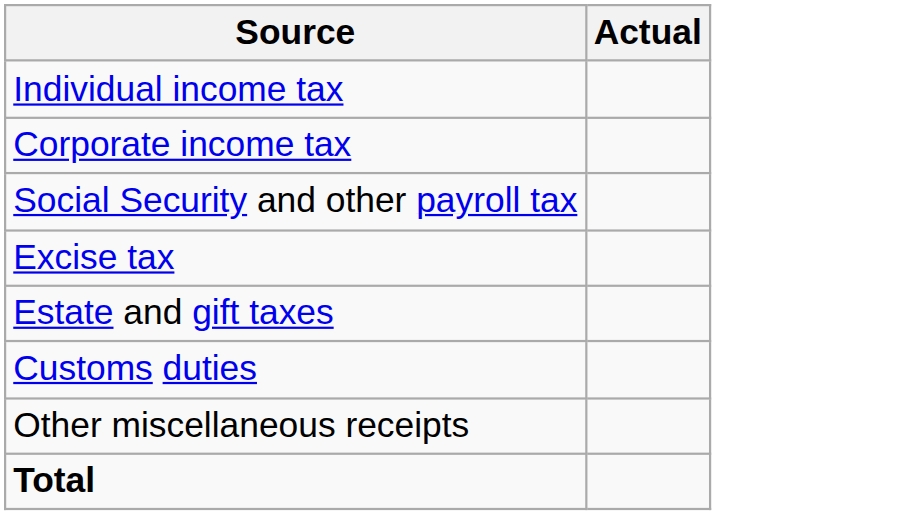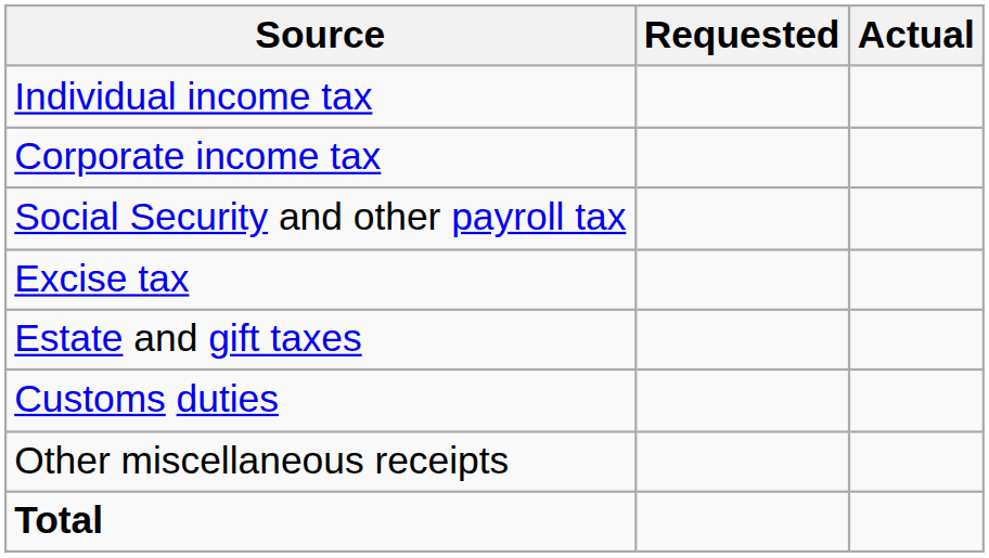 <table class="wikitable sortable">
 <tr>
 <th>Source</th>
+<th>Requested<br></th>
 <th>Actual<br></th>
 </tr>
 <tr>
 <td><a href='#'>Individual income tax</a></td>
 <td style="text-align:right"></td>
+<td style="text-align:right"></td>
 </tr>
 <tr>
 <td><a href='#'>Corporate income tax</a></td>
+<td style="text-align:right"></td>
 <td style="text-align:right"></td>
 </tr>
 <tr>
 <td><a href='#'>Social Security</a> and other <a href='#'>payroll tax</a></td>
 <td style="text-align:right"></td>
+<td style="text-align:right"></td>
 </tr>
 <tr>
 <td><a href='#'>Excise tax</a></td>
+<td style="text-align:right"></td>
 <td style="text-align:right"></td>
 </tr>
 <tr>
 <td><a href='#'>Estate</a> and <a href='#'>gift taxes</a></td>
 <td style="text-align:right"></td>
+<td style="text-align:right"></td>
 </tr>
 <tr>
 <td><a href='#'>Customs</a> <a href='#'>duties</a></td>
+<td style="text-align:right"></td>
 <td style="text-align:right"></td>
 </tr>
 <tr>
 <td>Other miscellaneous receipts</td>
 <td style="text-align:right"></td>
+<td style="text-align:right"></td>
 </tr>
 <tr class="sortbottom">
 <td><strong>Total</strong></td>
 <td style="text-align:right"><strong></strong></td>
+<td style="text-align:right"><strong></strong></td>
 </tr>
 </table>
